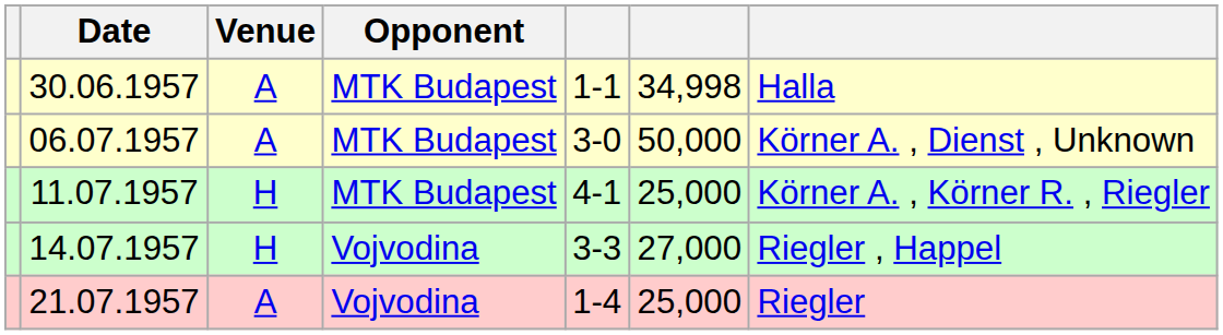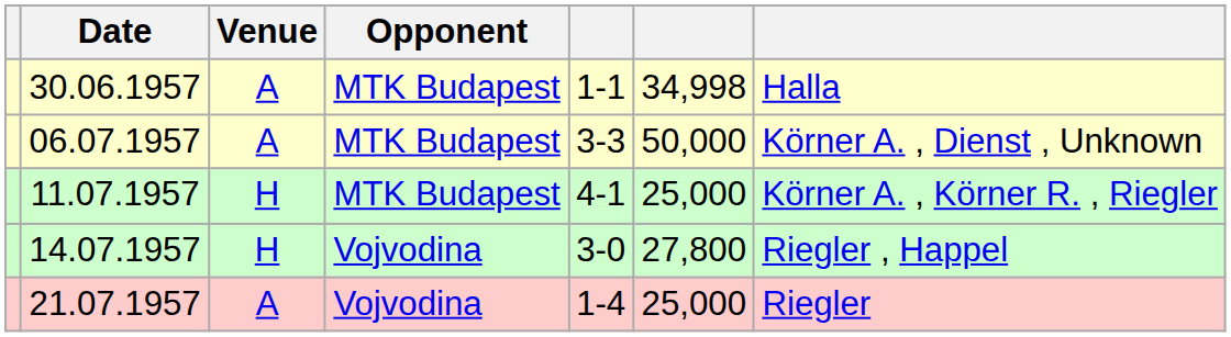 <table class="wikitable" Style="text-align: center">
 <tr>
 <th></th>
 <th>Date</th>
 <th>Venue</th>
 <th>Opponent</th>
 <th></th>
 <th></th>
 <th></th>
 </tr>
 <tr style="background:#ffc">
 <td></td>
 <td>30.06.1957</td>
 <td><a href='#'>A</a></td>
 <td align="left"><a href='#'>MTK Budapest</a> </td>
 <td>1-1</td>
 <td align="right">34,998</td>
 <td align="left"><a href='#'>Halla</a> </td>
 </tr>
 <tr style="background:#ffc">
 <td></td>
 <td>06.07.1957</td>
 <td><a href='#'>A</a></td>
 <td align="left"><a href='#'>MTK Budapest</a> </td>
-<td>3-0</td>
+<td>3-3</td>
 <td align="right">50,000</td>
 <td align="left"><a href='#'>Körner A.</a> , <a href='#'>Dienst</a> , Unknown </td>
 </tr>
 <tr style="background:#cfc">
 <td></td>
 <td>11.07.1957</td>
 <td><a href='#'>H</a></td>
 <td align="left"><a href='#'>MTK Budapest</a> </td>
 <td>4-1</td>
 <td align="right">25,000</td>
 <td align="left"><a href='#'>Körner A.</a> , <a href='#'>Körner R.</a> , <a href='#'>Riegler</a>  </td>
 </tr>
 <tr style="background:#cfc">
 <td></td>
 <td>14.07.1957</td>
 <td><a href='#'>H</a></td>
 <td align="left"><a href='#'>Vojvodina</a> </td>
-<td>3-3</td>
-<td align="right">27,000</td>
+<td>3-0</td>
+<td align="right">27,800</td>
 <td align="left"><a href='#'>Riegler</a>  , <a href='#'>Happel</a> </td>
 </tr>
 <tr style="background:#fcc">
 <td></td>
 <td>21.07.1957</td>
 <td><a href='#'>A</a></td>
 <td align="left"><a href='#'>Vojvodina</a> </td>
 <td>1-4</td>
 <td align="right">25,000</td>
 <td align="left"><a href='#'>Riegler</a> </td>
 </tr>
 </table>
